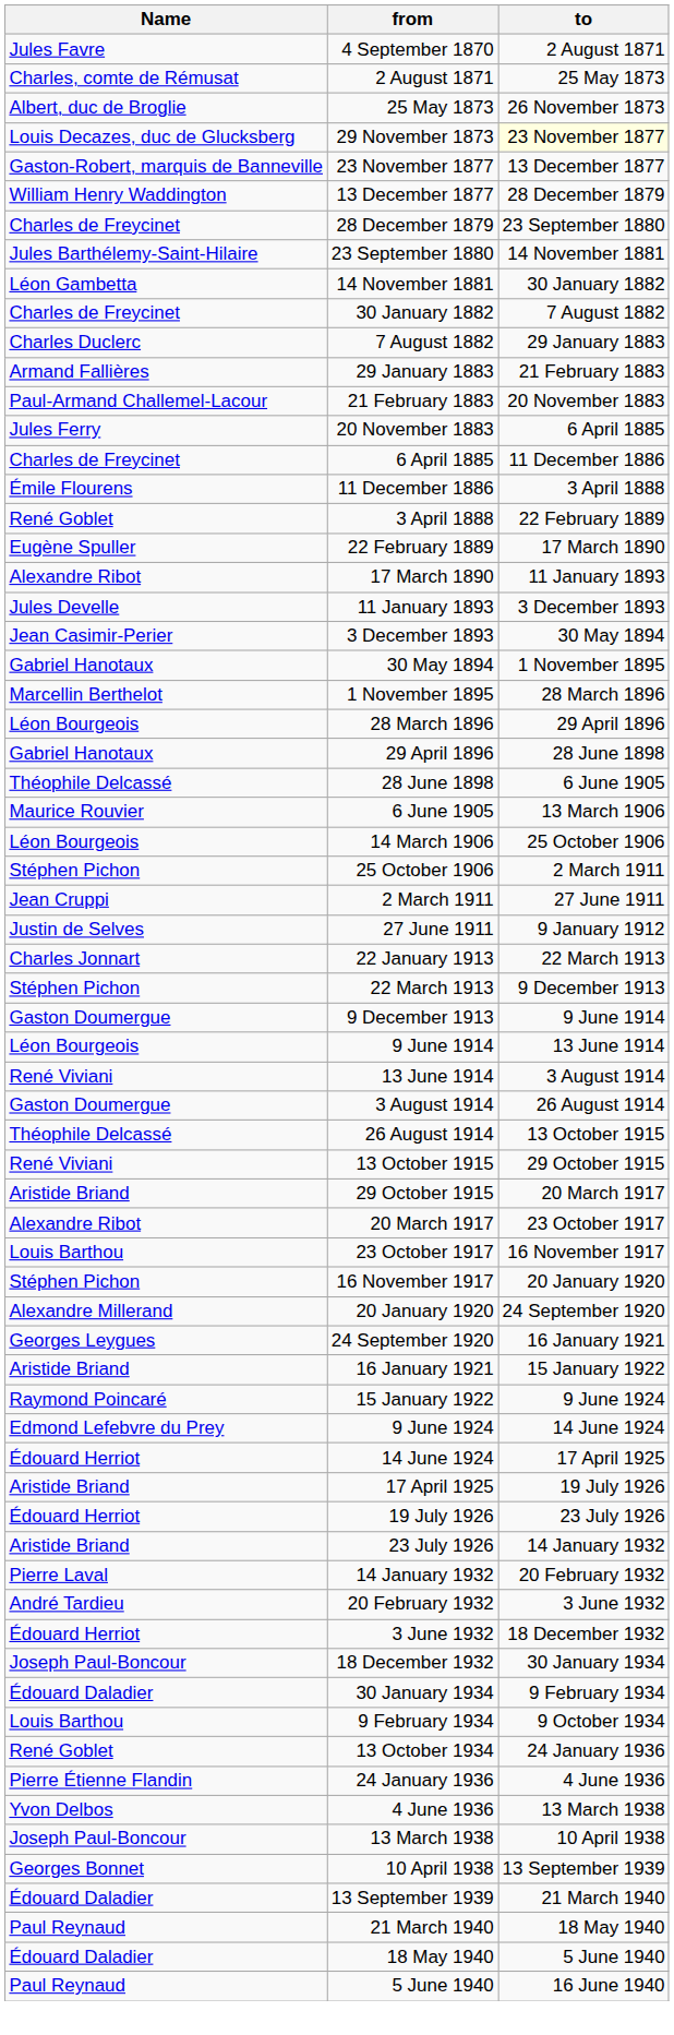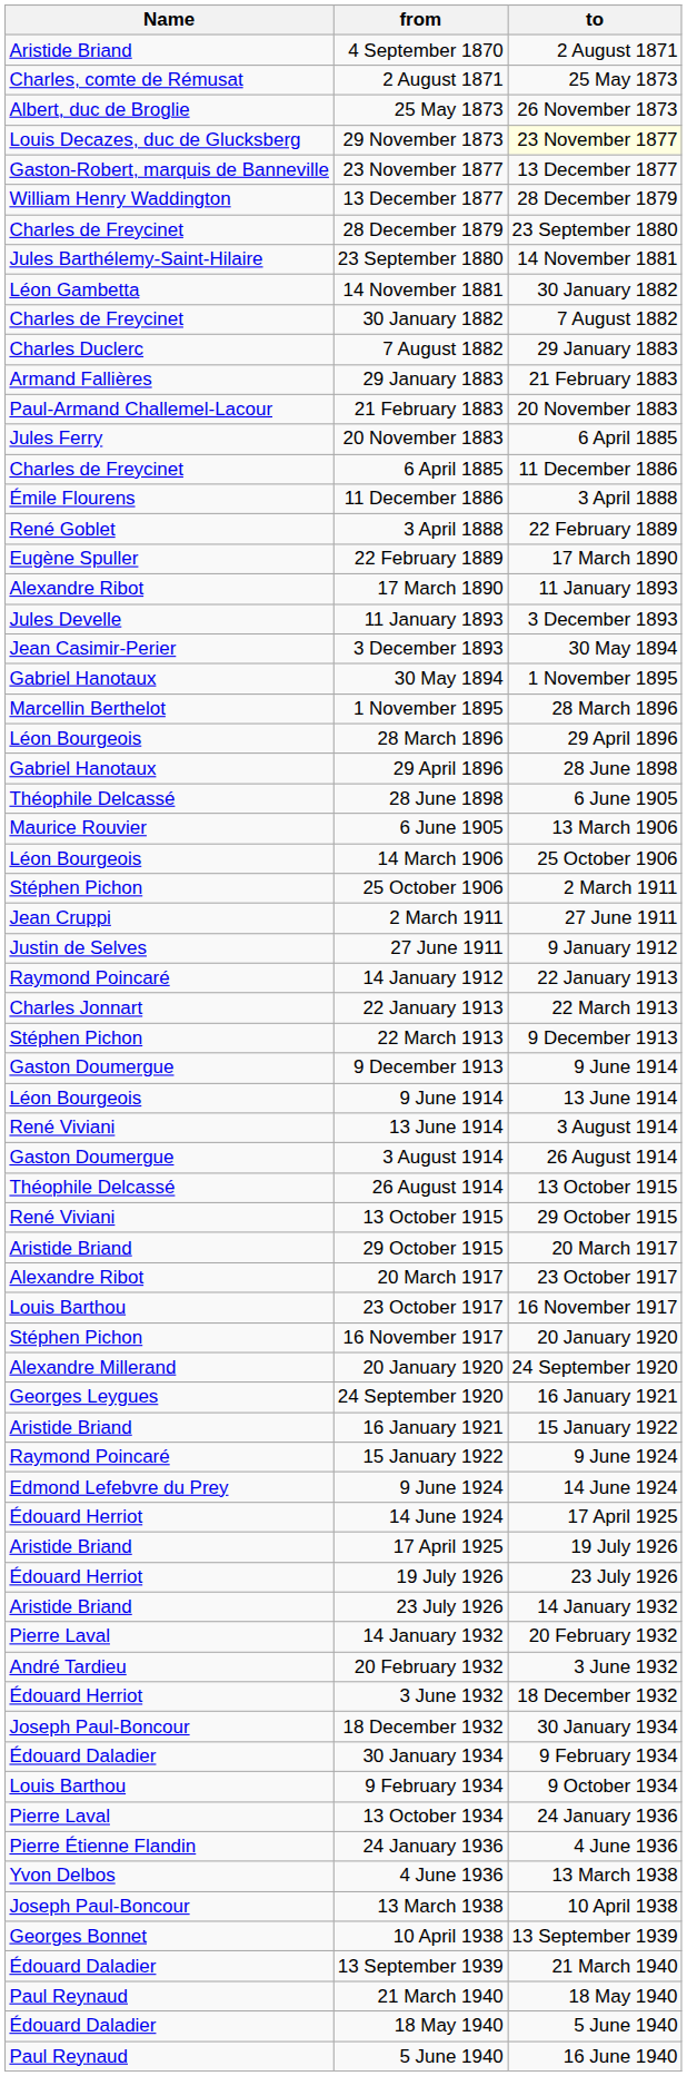 <table class="wikitable" style="text-align:right;">
 <tr>
 <th>Name</th>
 <th>from</th>
 <th>to</th>
 </tr>
 <tr>
-<td align=left><a href='#'>Jules Favre</a></td>
+<td align=left><a href='#'>Aristide Briand</a></td>
 <td>4 September 1870</td>
 <td>2 August 1871</td>
 </tr>
 <tr>
 <td align=left><a href='#'>Charles, comte de Rémusat</a></td>
 <td>2 August 1871</td>
 <td>25 May 1873</td>
 </tr>
 <tr>
 <td align=left><a href='#'>Albert, duc de Broglie</a></td>
 <td>25 May 1873</td>
 <td>26 November 1873</td>
 </tr>
 <tr>
 <td align=left><a href='#'>Louis Decazes, duc de Glucksberg</a></td>
 <td>29 November 1873</td>
 <td style="background: lightyellow;">23 November 1877</td>
 </tr>
 <tr>
 <td align=left><a href='#'>Gaston-Robert, marquis de Banneville</a></td>
 <td>23 November 1877</td>
 <td>13 December 1877</td>
 </tr>
 <tr>
 <td align=left><a href='#'>William Henry Waddington</a></td>
 <td>13 December 1877</td>
 <td>28 December 1879</td>
 </tr>
 <tr>
 <td align=left><a href='#'>Charles de Freycinet</a></td>
 <td>28 December 1879</td>
 <td>23 September 1880</td>
 </tr>
 <tr>
 <td align=left><a href='#'>Jules Barthélemy-Saint-Hilaire</a></td>
 <td>23 September 1880</td>
 <td>14 November 1881</td>
 </tr>
 <tr>
 <td align=left><a href='#'>Léon Gambetta</a></td>
 <td>14 November 1881</td>
 <td>30 January 1882</td>
 </tr>
 <tr>
 <td align=left><a href='#'>Charles de Freycinet</a></td>
 <td>30 January 1882</td>
 <td>7 August 1882</td>
 </tr>
 <tr>
 <td align=left><a href='#'>Charles Duclerc</a></td>
 <td>7 August 1882</td>
 <td>29 January 1883</td>
 </tr>
 <tr>
 <td align=left><a href='#'>Armand Fallières</a></td>
 <td>29 January 1883</td>
 <td>21 February 1883</td>
 </tr>
 <tr>
 <td align=left><a href='#'>Paul-Armand Challemel-Lacour</a></td>
 <td>21 February 1883</td>
 <td>20 November 1883</td>
 </tr>
 <tr>
 <td align=left><a href='#'>Jules Ferry</a></td>
 <td>20 November 1883</td>
 <td>6 April 1885</td>
 </tr>
 <tr>
 <td align=left><a href='#'>Charles de Freycinet</a></td>
 <td>6 April 1885</td>
 <td>11 December 1886</td>
 </tr>
 <tr>
 <td align=left><a href='#'>Émile Flourens</a></td>
 <td>11 December 1886</td>
 <td>3 April 1888</td>
 </tr>
 <tr>
 <td align=left><a href='#'>René Goblet</a></td>
 <td>3 April 1888</td>
 <td>22 February 1889</td>
 </tr>
 <tr>
 <td align=left><a href='#'>Eugène Spuller</a></td>
 <td>22 February 1889</td>
 <td>17 March 1890</td>
 </tr>
 <tr>
 <td align=left><a href='#'>Alexandre Ribot</a></td>
 <td>17 March 1890</td>
 <td>11 January 1893</td>
 </tr>
 <tr>
 <td align=left><a href='#'>Jules Develle</a></td>
 <td>11 January 1893</td>
 <td>3 December 1893</td>
 </tr>
 <tr>
 <td align=left><a href='#'>Jean Casimir-Perier</a></td>
 <td>3 December 1893</td>
 <td>30 May 1894</td>
 </tr>
 <tr>
 <td align=left><a href='#'>Gabriel Hanotaux</a></td>
 <td>30 May 1894</td>
 <td>1 November 1895</td>
 </tr>
 <tr>
 <td align=left><a href='#'>Marcellin Berthelot</a></td>
 <td>1 November 1895</td>
 <td>28 March 1896</td>
 </tr>
 <tr>
 <td align=left><a href='#'>Léon Bourgeois</a></td>
 <td>28 March 1896</td>
 <td>29 April 1896</td>
 </tr>
 <tr>
 <td align=left><a href='#'>Gabriel Hanotaux</a></td>
 <td>29 April 1896</td>
 <td>28 June 1898</td>
 </tr>
 <tr>
 <td align=left><a href='#'>Théophile Delcassé</a></td>
 <td>28 June 1898</td>
 <td>6 June 1905</td>
 </tr>
 <tr>
 <td align=left><a href='#'>Maurice Rouvier</a></td>
 <td>6 June 1905</td>
 <td>13 March 1906</td>
 </tr>
 <tr>
 <td align=left><a href='#'>Léon Bourgeois</a></td>
 <td>14 March 1906</td>
 <td>25 October 1906</td>
 </tr>
 <tr>
 <td align=left><a href='#'>Stéphen Pichon</a></td>
 <td>25 October 1906</td>
 <td>2 March 1911</td>
 </tr>
 <tr>
 <td align=left><a href='#'>Jean Cruppi</a></td>
 <td>2 March 1911</td>
 <td>27 June 1911</td>
 </tr>
 <tr>
 <td align=left><a href='#'>Justin de Selves</a></td>
 <td>27 June 1911</td>
 <td>9 January 1912</td>
 </tr>
 <tr>
+<td align=left><a href='#'>Raymond Poincaré</a></td>
+<td>14 January 1912</td>
+<td>22 January 1913</td>
+</tr>
+<tr>
 <td align=left><a href='#'>Charles Jonnart</a></td>
 <td>22 January 1913</td>
 <td>22 March 1913</td>
 </tr>
 <tr>
 <td align=left><a href='#'>Stéphen Pichon</a></td>
 <td>22 March 1913</td>
 <td>9 December 1913</td>
 </tr>
 <tr>
 <td align=left><a href='#'>Gaston Doumergue</a></td>
 <td>9 December 1913</td>
 <td>9 June 1914</td>
 </tr>
 <tr>
 <td align=left><a href='#'>Léon Bourgeois</a></td>
 <td>9 June 1914</td>
 <td>13 June 1914</td>
 </tr>
 <tr>
 <td align=left><a href='#'>René Viviani</a></td>
 <td>13 June 1914</td>
 <td>3 August 1914</td>
 </tr>
 <tr>
 <td align=left><a href='#'>Gaston Doumergue</a></td>
 <td>3 August 1914</td>
 <td>26 August 1914</td>
 </tr>
 <tr>
 <td align=left><a href='#'>Théophile Delcassé</a></td>
 <td>26 August 1914</td>
 <td>13 October 1915</td>
 </tr>
 <tr>
 <td align=left><a href='#'>René Viviani</a></td>
 <td>13 October 1915</td>
 <td>29 October 1915</td>
 </tr>
 <tr>
 <td align=left><a href='#'>Aristide Briand</a></td>
 <td>29 October 1915</td>
 <td>20 March 1917</td>
 </tr>
 <tr>
 <td align=left><a href='#'>Alexandre Ribot</a></td>
 <td>20 March 1917</td>
 <td>23 October 1917</td>
 </tr>
 <tr>
 <td align=left><a href='#'>Louis Barthou</a></td>
 <td>23 October 1917</td>
 <td>16 November 1917</td>
 </tr>
 <tr>
 <td align=left><a href='#'>Stéphen Pichon</a></td>
 <td>16 November 1917</td>
 <td>20 January 1920</td>
 </tr>
 <tr>
 <td align=left><a href='#'>Alexandre Millerand</a></td>
 <td>20 January 1920</td>
 <td>24 September 1920</td>
 </tr>
 <tr>
 <td align=left><a href='#'>Georges Leygues</a></td>
 <td>24 September 1920</td>
 <td>16 January 1921</td>
 </tr>
 <tr>
 <td align=left><a href='#'>Aristide Briand</a></td>
 <td>16 January 1921</td>
 <td>15 January 1922</td>
 </tr>
 <tr>
 <td align=left><a href='#'>Raymond Poincaré</a></td>
 <td>15 January 1922</td>
 <td>9 June 1924</td>
 </tr>
 <tr>
 <td align=left><a href='#'>Edmond Lefebvre du Prey</a></td>
 <td>9 June 1924</td>
 <td>14 June 1924</td>
 </tr>
 <tr>
 <td align=left><a href='#'>Édouard Herriot</a></td>
 <td>14 June 1924</td>
 <td>17 April 1925</td>
 </tr>
 <tr>
 <td align=left><a href='#'>Aristide Briand</a></td>
 <td>17 April 1925</td>
 <td>19 July 1926</td>
 </tr>
 <tr>
 <td align=left><a href='#'>Édouard Herriot</a></td>
 <td>19 July 1926</td>
 <td>23 July 1926</td>
 </tr>
 <tr>
 <td align=left><a href='#'>Aristide Briand</a></td>
 <td>23 July 1926</td>
 <td>14 January 1932</td>
 </tr>
 <tr>
 <td align=left><a href='#'>Pierre Laval</a></td>
 <td>14 January 1932</td>
 <td>20 February 1932</td>
 </tr>
 <tr>
 <td align=left><a href='#'>André Tardieu</a></td>
 <td>20 February 1932</td>
 <td>3 June 1932</td>
 </tr>
 <tr>
 <td align=left><a href='#'>Édouard Herriot</a></td>
 <td>3 June 1932</td>
 <td>18 December 1932</td>
 </tr>
 <tr>
 <td align=left><a href='#'>Joseph Paul-Boncour</a></td>
 <td>18 December 1932</td>
 <td>30 January 1934</td>
 </tr>
 <tr>
 <td align=left><a href='#'>Édouard Daladier</a></td>
 <td>30 January 1934</td>
 <td>9 February 1934</td>
 </tr>
 <tr>
 <td align=left><a href='#'>Louis Barthou</a></td>
 <td>9 February 1934</td>
 <td>9 October 1934</td>
 </tr>
 <tr>
-<td align=left><a href='#'>René Goblet</a></td>
+<td align=left><a href='#'>Pierre Laval</a></td>
 <td>13 October 1934</td>
 <td>24 January 1936</td>
 </tr>
 <tr>
 <td align=left><a href='#'>Pierre Étienne Flandin</a></td>
 <td>24 January 1936</td>
 <td>4 June 1936</td>
 </tr>
 <tr>
 <td align=left><a href='#'>Yvon Delbos</a></td>
 <td>4 June 1936</td>
 <td>13 March 1938</td>
 </tr>
 <tr>
 <td align=left><a href='#'>Joseph Paul-Boncour</a></td>
 <td>13 March 1938</td>
 <td>10 April 1938</td>
 </tr>
 <tr>
 <td align=left><a href='#'>Georges Bonnet</a></td>
 <td>10 April 1938</td>
 <td>13 September 1939</td>
 </tr>
 <tr>
 <td align=left><a href='#'>Édouard Daladier</a></td>
 <td>13 September 1939</td>
 <td>21 March 1940</td>
 </tr>
 <tr>
 <td align=left><a href='#'>Paul Reynaud</a></td>
 <td>21 March 1940</td>
 <td>18 May 1940</td>
 </tr>
 <tr>
 <td align=left><a href='#'>Édouard Daladier</a></td>
 <td>18 May 1940</td>
 <td>5 June 1940</td>
 </tr>
 <tr>
 <td align=left><a href='#'>Paul Reynaud</a></td>
 <td>5 June 1940</td>
 <td>16 June 1940</td>
 </tr>
 </table>
